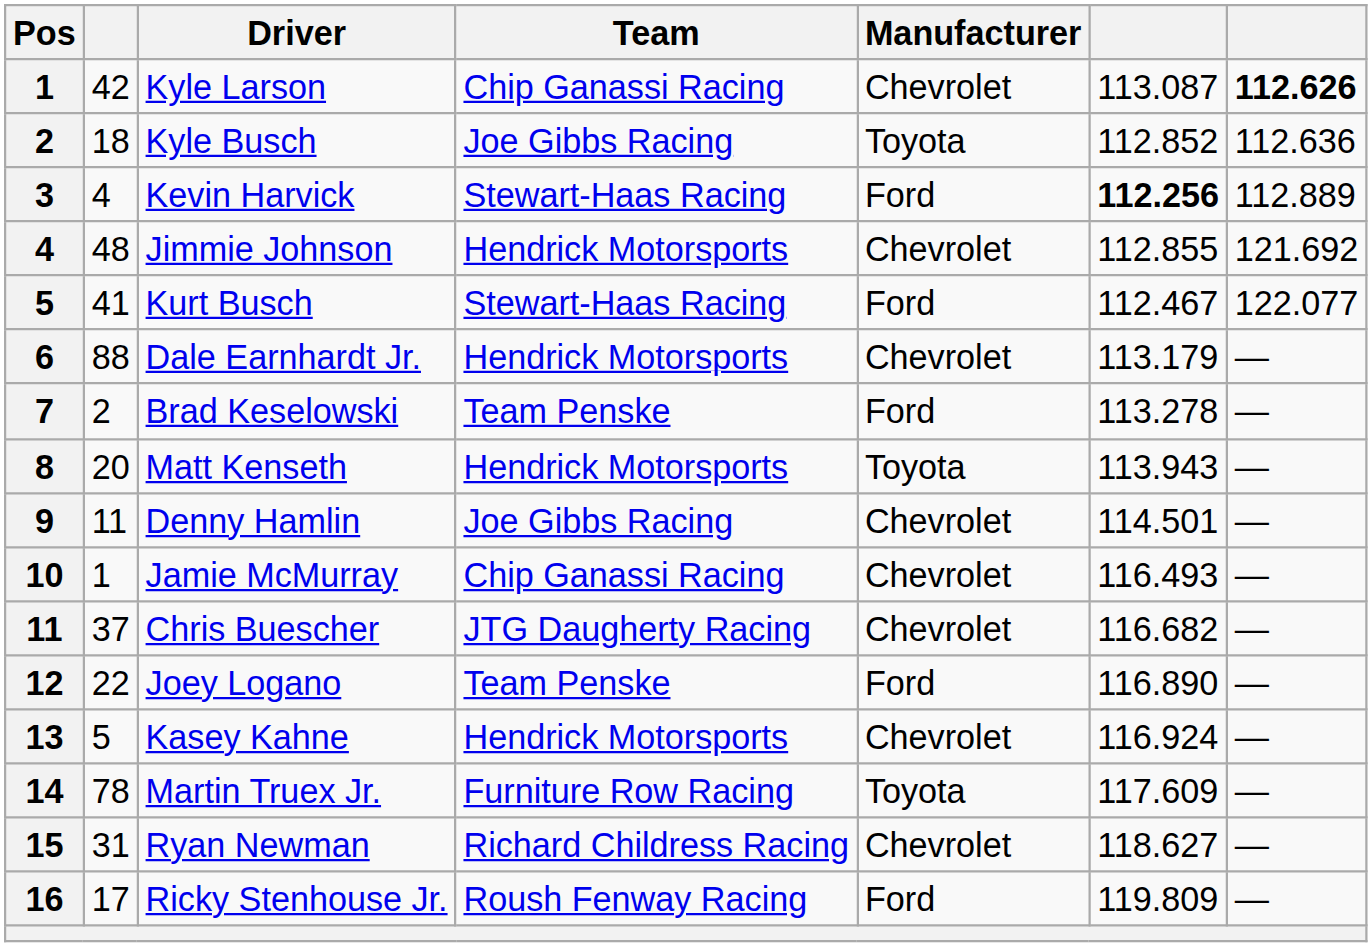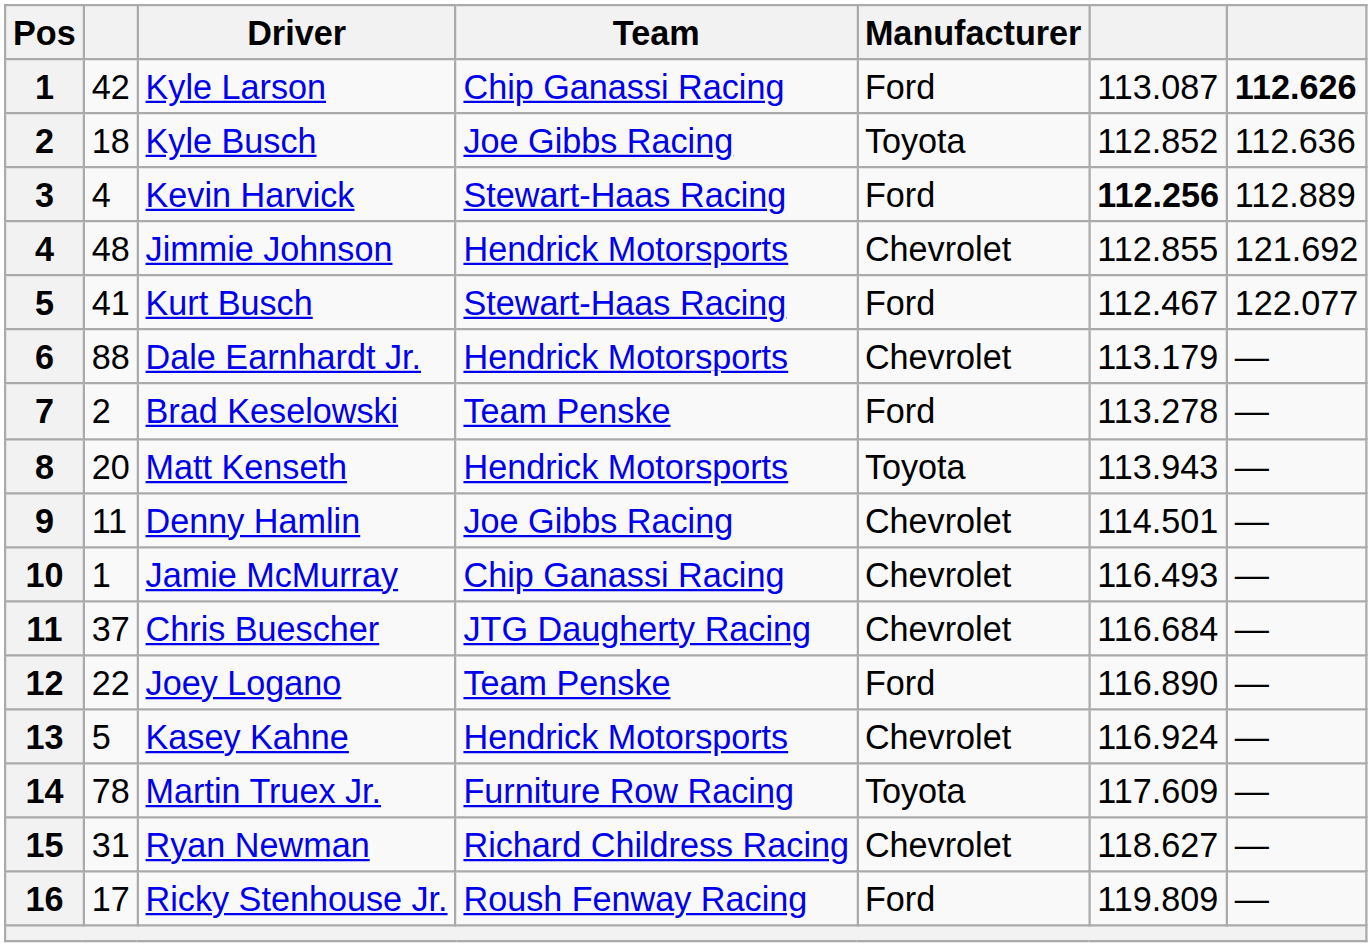 <table class="wikitable" style="font-size:95%">
 <tr>
 <th>Pos</th>
 <th></th>
 <th>Driver</th>
 <th>Team</th>
 <th>Manufacturer</th>
 <th></th>
 <th></th>
 </tr>
 <tr>
 <th>1</th>
 <td>42</td>
 <td><a href='#'>Kyle Larson</a></td>
 <td><a href='#'>Chip Ganassi Racing</a></td>
-<td>Chevrolet</td>
+<td>Ford</td>
 <td>113.087</td>
 <td><strong>112.626</strong></td>
 </tr>
 <tr>
 <th>2</th>
 <td>18</td>
 <td><a href='#'>Kyle Busch</a></td>
 <td><a href='#'>Joe Gibbs Racing</a></td>
 <td>Toyota</td>
 <td>112.852</td>
 <td>112.636</td>
 </tr>
 <tr>
 <th>3</th>
 <td>4</td>
 <td><a href='#'>Kevin Harvick</a></td>
 <td><a href='#'>Stewart-Haas Racing</a></td>
 <td>Ford</td>
 <td><strong>112.256</strong></td>
 <td>112.889</td>
 </tr>
 <tr>
 <th>4</th>
 <td>48</td>
 <td><a href='#'>Jimmie Johnson</a></td>
 <td><a href='#'>Hendrick Motorsports</a></td>
 <td>Chevrolet</td>
 <td>112.855</td>
 <td>121.692</td>
 </tr>
 <tr>
 <th>5</th>
 <td>41</td>
 <td><a href='#'>Kurt Busch</a></td>
 <td><a href='#'>Stewart-Haas Racing</a></td>
 <td>Ford</td>
 <td>112.467</td>
 <td>122.077</td>
 </tr>
 <tr>
 <th>6</th>
 <td>88</td>
 <td><a href='#'>Dale Earnhardt Jr.</a></td>
 <td><a href='#'>Hendrick Motorsports</a></td>
 <td>Chevrolet</td>
 <td>113.179</td>
 <td>—</td>
 </tr>
 <tr>
 <th>7</th>
 <td>2</td>
 <td><a href='#'>Brad Keselowski</a></td>
 <td><a href='#'>Team Penske</a></td>
 <td>Ford</td>
 <td>113.278</td>
 <td>—</td>
 </tr>
 <tr>
 <th>8</th>
 <td>20</td>
 <td><a href='#'>Matt Kenseth</a></td>
 <td><a href='#'>Hendrick Motorsports</a></td>
 <td>Toyota</td>
 <td>113.943</td>
 <td>—</td>
 </tr>
 <tr>
 <th>9</th>
 <td>11</td>
 <td><a href='#'>Denny Hamlin</a></td>
 <td><a href='#'>Joe Gibbs Racing</a></td>
 <td>Chevrolet</td>
 <td>114.501</td>
 <td>—</td>
 </tr>
 <tr>
 <th>10</th>
 <td>1</td>
 <td><a href='#'>Jamie McMurray</a></td>
 <td><a href='#'>Chip Ganassi Racing</a></td>
 <td>Chevrolet</td>
 <td>116.493</td>
 <td>—</td>
 </tr>
 <tr>
 <th>11</th>
 <td>37</td>
 <td><a href='#'>Chris Buescher</a></td>
 <td><a href='#'>JTG Daugherty Racing</a></td>
 <td>Chevrolet</td>
-<td>116.682</td>
+<td>116.684</td>
 <td>—</td>
 </tr>
 <tr>
 <th>12</th>
 <td>22</td>
 <td><a href='#'>Joey Logano</a></td>
 <td><a href='#'>Team Penske</a></td>
 <td>Ford</td>
 <td>116.890</td>
 <td>—</td>
 </tr>
 <tr>
 <th>13</th>
 <td>5</td>
 <td><a href='#'>Kasey Kahne</a></td>
 <td><a href='#'>Hendrick Motorsports</a></td>
 <td>Chevrolet</td>
 <td>116.924</td>
 <td>—</td>
 </tr>
 <tr>
 <th>14</th>
 <td>78</td>
 <td><a href='#'>Martin Truex Jr.</a></td>
 <td><a href='#'>Furniture Row Racing</a></td>
 <td>Toyota</td>
 <td>117.609</td>
 <td>—</td>
 </tr>
 <tr>
 <th>15</th>
 <td>31</td>
 <td><a href='#'>Ryan Newman</a></td>
 <td><a href='#'>Richard Childress Racing</a></td>
 <td>Chevrolet</td>
 <td>118.627</td>
 <td>—</td>
 </tr>
 <tr>
 <th>16</th>
 <td>17</td>
 <td><a href='#'>Ricky Stenhouse Jr.</a></td>
 <td><a href='#'>Roush Fenway Racing</a></td>
 <td>Ford</td>
 <td>119.809</td>
 <td>—</td>
 </tr>
 <tr>
 <th colspan="7"></th>
 </tr>
 </table>
